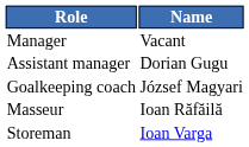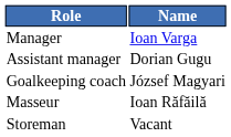 <table class="toccolours">
 <tr>
 <th style="background:#3e6eb2;color:#FFFFFF;border:1px solid #000000;">Role</th>
 <th style="background:#3e6eb2;color:#FFFFFF;border:1px solid #000000;">Name</th>
 </tr>
 <tr>
 <td>Manager</td>
-<td>Vacant</td>
+<td> <a href='#'>Ioan Varga</a></td>
 </tr>
 <tr>
 <td>Assistant manager</td>
 <td> Dorian Gugu</td>
 </tr>
 <tr>
 <td>Goalkeeping coach</td>
 <td> József Magyari</td>
 </tr>
 <tr>
 <td>Masseur</td>
 <td> Ioan Răfăilă</td>
 </tr>
 <tr>
 <td>Storeman</td>
-<td> <a href='#'>Ioan Varga</a></td>
+<td>Vacant</td>
 </tr>
 </table>
